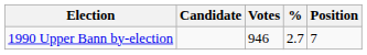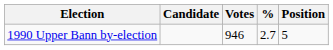 <table class="wikitable sortable">
 <tr>
 <th>Election</th>
 <th>Candidate</th>
 <th>Votes</th>
 <th>%</th>
 <th>Position</th>
 </tr>
 <tr>
 <td><a href='#'>1990 Upper Bann by-election</a></td>
 <td></td>
 <td>946</td>
 <td>2.7</td>
-<td>7</td>
+<td>5</td>
 </tr>
 </table>
